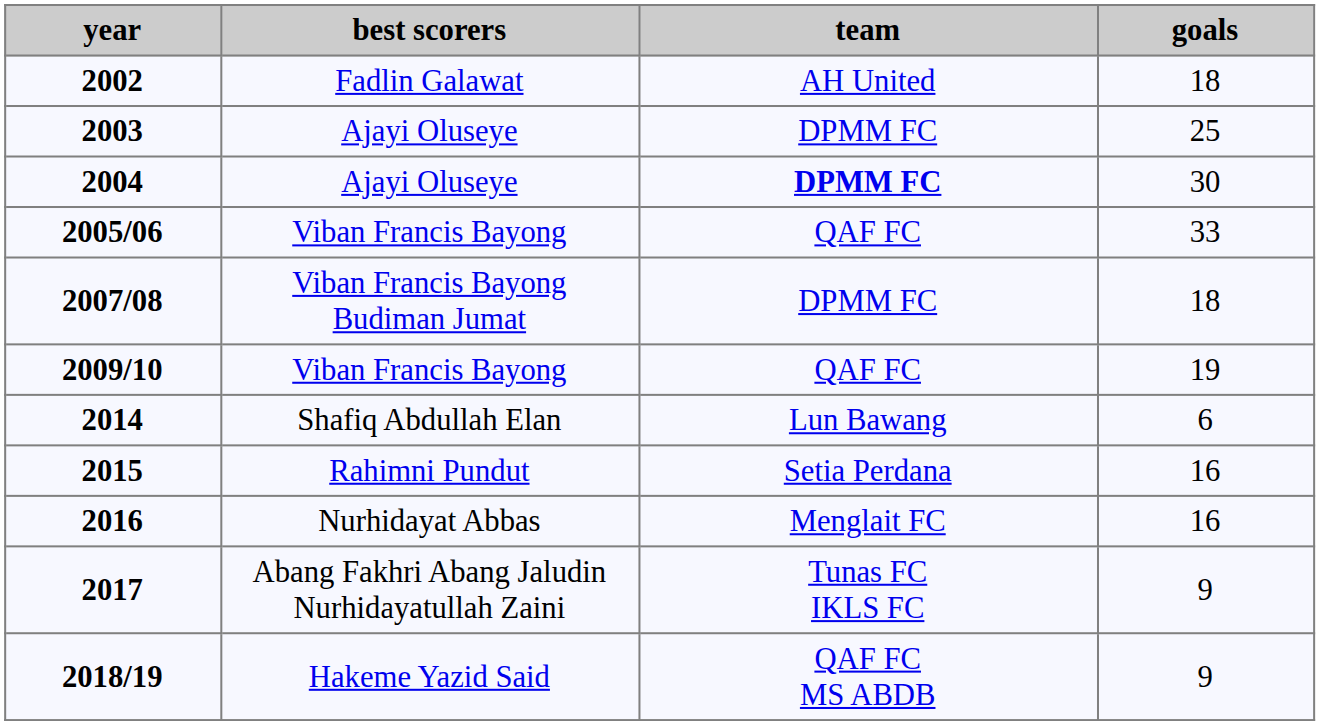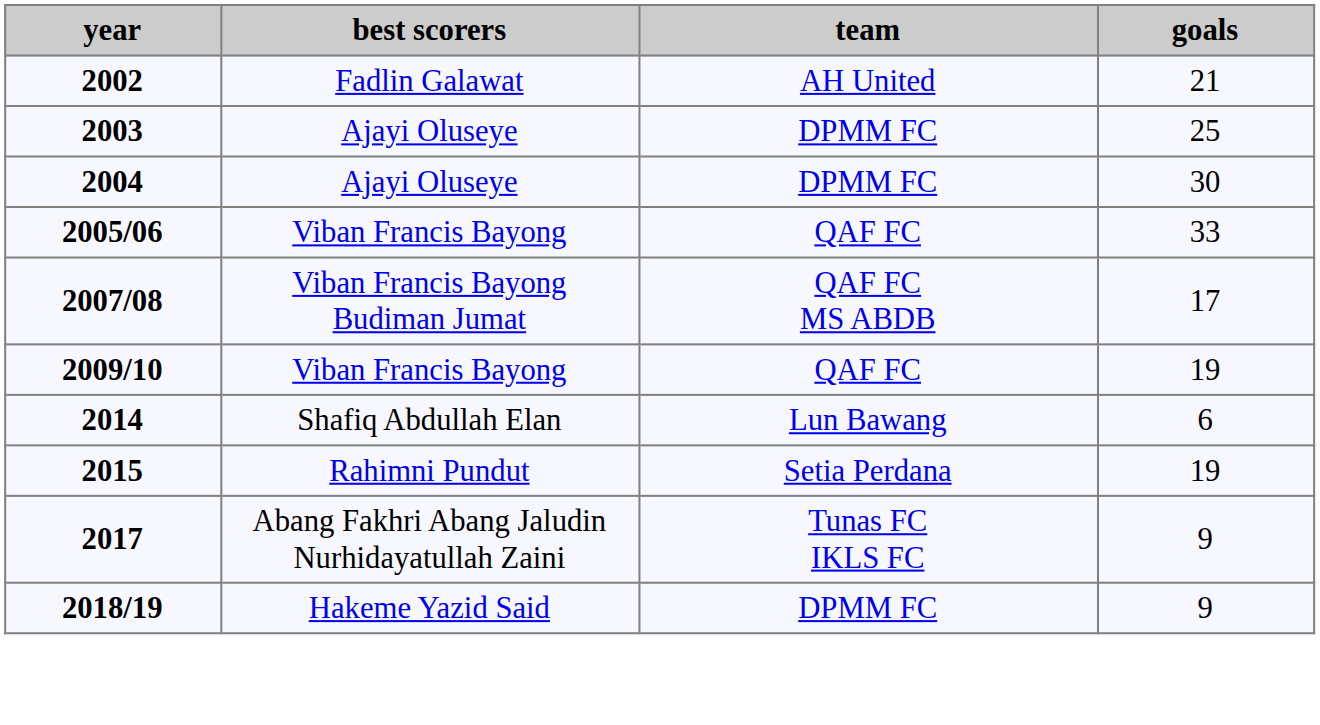 <table bgcolor=#f7f8ff align=center cellpadding=3 cellspacing=0 border=1 style="font-size:95%; border:gray solid 1px; border-collapse:collapse">
 <tr bgcolor=#CCCCCC align=center>
 <th width=100>year</th>
 <th width=200>best scorers</th>
 <th width=220>team</th>
 <th width=100>goals</th>
 </tr>
 <tr align=center>
 <td><strong>2002</strong></td>
 <td> <a href='#'>Fadlin Galawat</a></td>
 <td><a href='#'>AH United</a></td>
-<td>18</td>
+<td>21</td>
 </tr>
 <tr align=center>
 <td><strong>2003</strong></td>
 <td> <a href='#'>Ajayi Oluseye</a></td>
 <td><a href='#'>DPMM FC</a></td>
 <td>25</td>
 </tr>
 <tr align=center>
 <td><strong>2004</strong></td>
 <td> <a href='#'>Ajayi Oluseye</a></td>
-<td><strong><a href='#'>DPMM FC</a></strong></td>
+<td><a href='#'>DPMM FC</a></td>
 <td>30</td>
 </tr>
 <tr align=center>
 <td><strong>2005/06</strong></td>
 <td> <a href='#'>Viban Francis Bayong</a></td>
 <td><a href='#'>QAF FC</a></td>
 <td>33</td>
 </tr>
 <tr align=center>
 <td><strong>2007/08</strong></td>
 <td> <a href='#'>Viban Francis Bayong</a> <br>  <a href='#'>Budiman Jumat</a></td>
-<td><a href='#'>DPMM FC</a></td>
-<td>18</td>
+<td><a href='#'>QAF FC</a> <br> <a href='#'>MS ABDB</a></td>
+<td>17</td>
 </tr>
 <tr align=center>
 <td><strong>2009/10</strong></td>
 <td> <a href='#'>Viban Francis Bayong</a></td>
 <td><a href='#'>QAF FC</a></td>
 <td>19</td>
 </tr>
 <tr align=center>
 <td><strong>2014</strong></td>
 <td> Shafiq Abdullah Elan</td>
 <td><a href='#'>Lun Bawang</a></td>
 <td>6</td>
 </tr>
 <tr align=center>
 <td><strong>2015</strong></td>
 <td> <a href='#'>Rahimni Pundut</a></td>
 <td><a href='#'>Setia Perdana</a></td>
-<td>16</td>
-</tr>
-<tr align=center>
-<td><strong>2016</strong></td>
-<td> Nurhidayat Abbas</td>
-<td><a href='#'>Menglait FC</a></td>
-<td>16</td>
+<td>19</td>
 </tr>
 <tr align=center>
 <td><strong>2017</strong></td>
 <td> Abang Fakhri Abang Jaludin <br>  Nurhidayatullah Zaini</td>
 <td><a href='#'>Tunas FC</a> <br> <a href='#'>IKLS FC</a></td>
 <td>9</td>
 </tr>
 <tr align=center>
 <td><strong>2018/19</strong></td>
 <td> <a href='#'>Hakeme Yazid Said</a></td>
-<td><a href='#'>QAF FC</a> <br> <a href='#'>MS ABDB</a></td>
+<td><a href='#'>DPMM FC</a></td>
 <td>9</td>
 </tr>
 </table>
